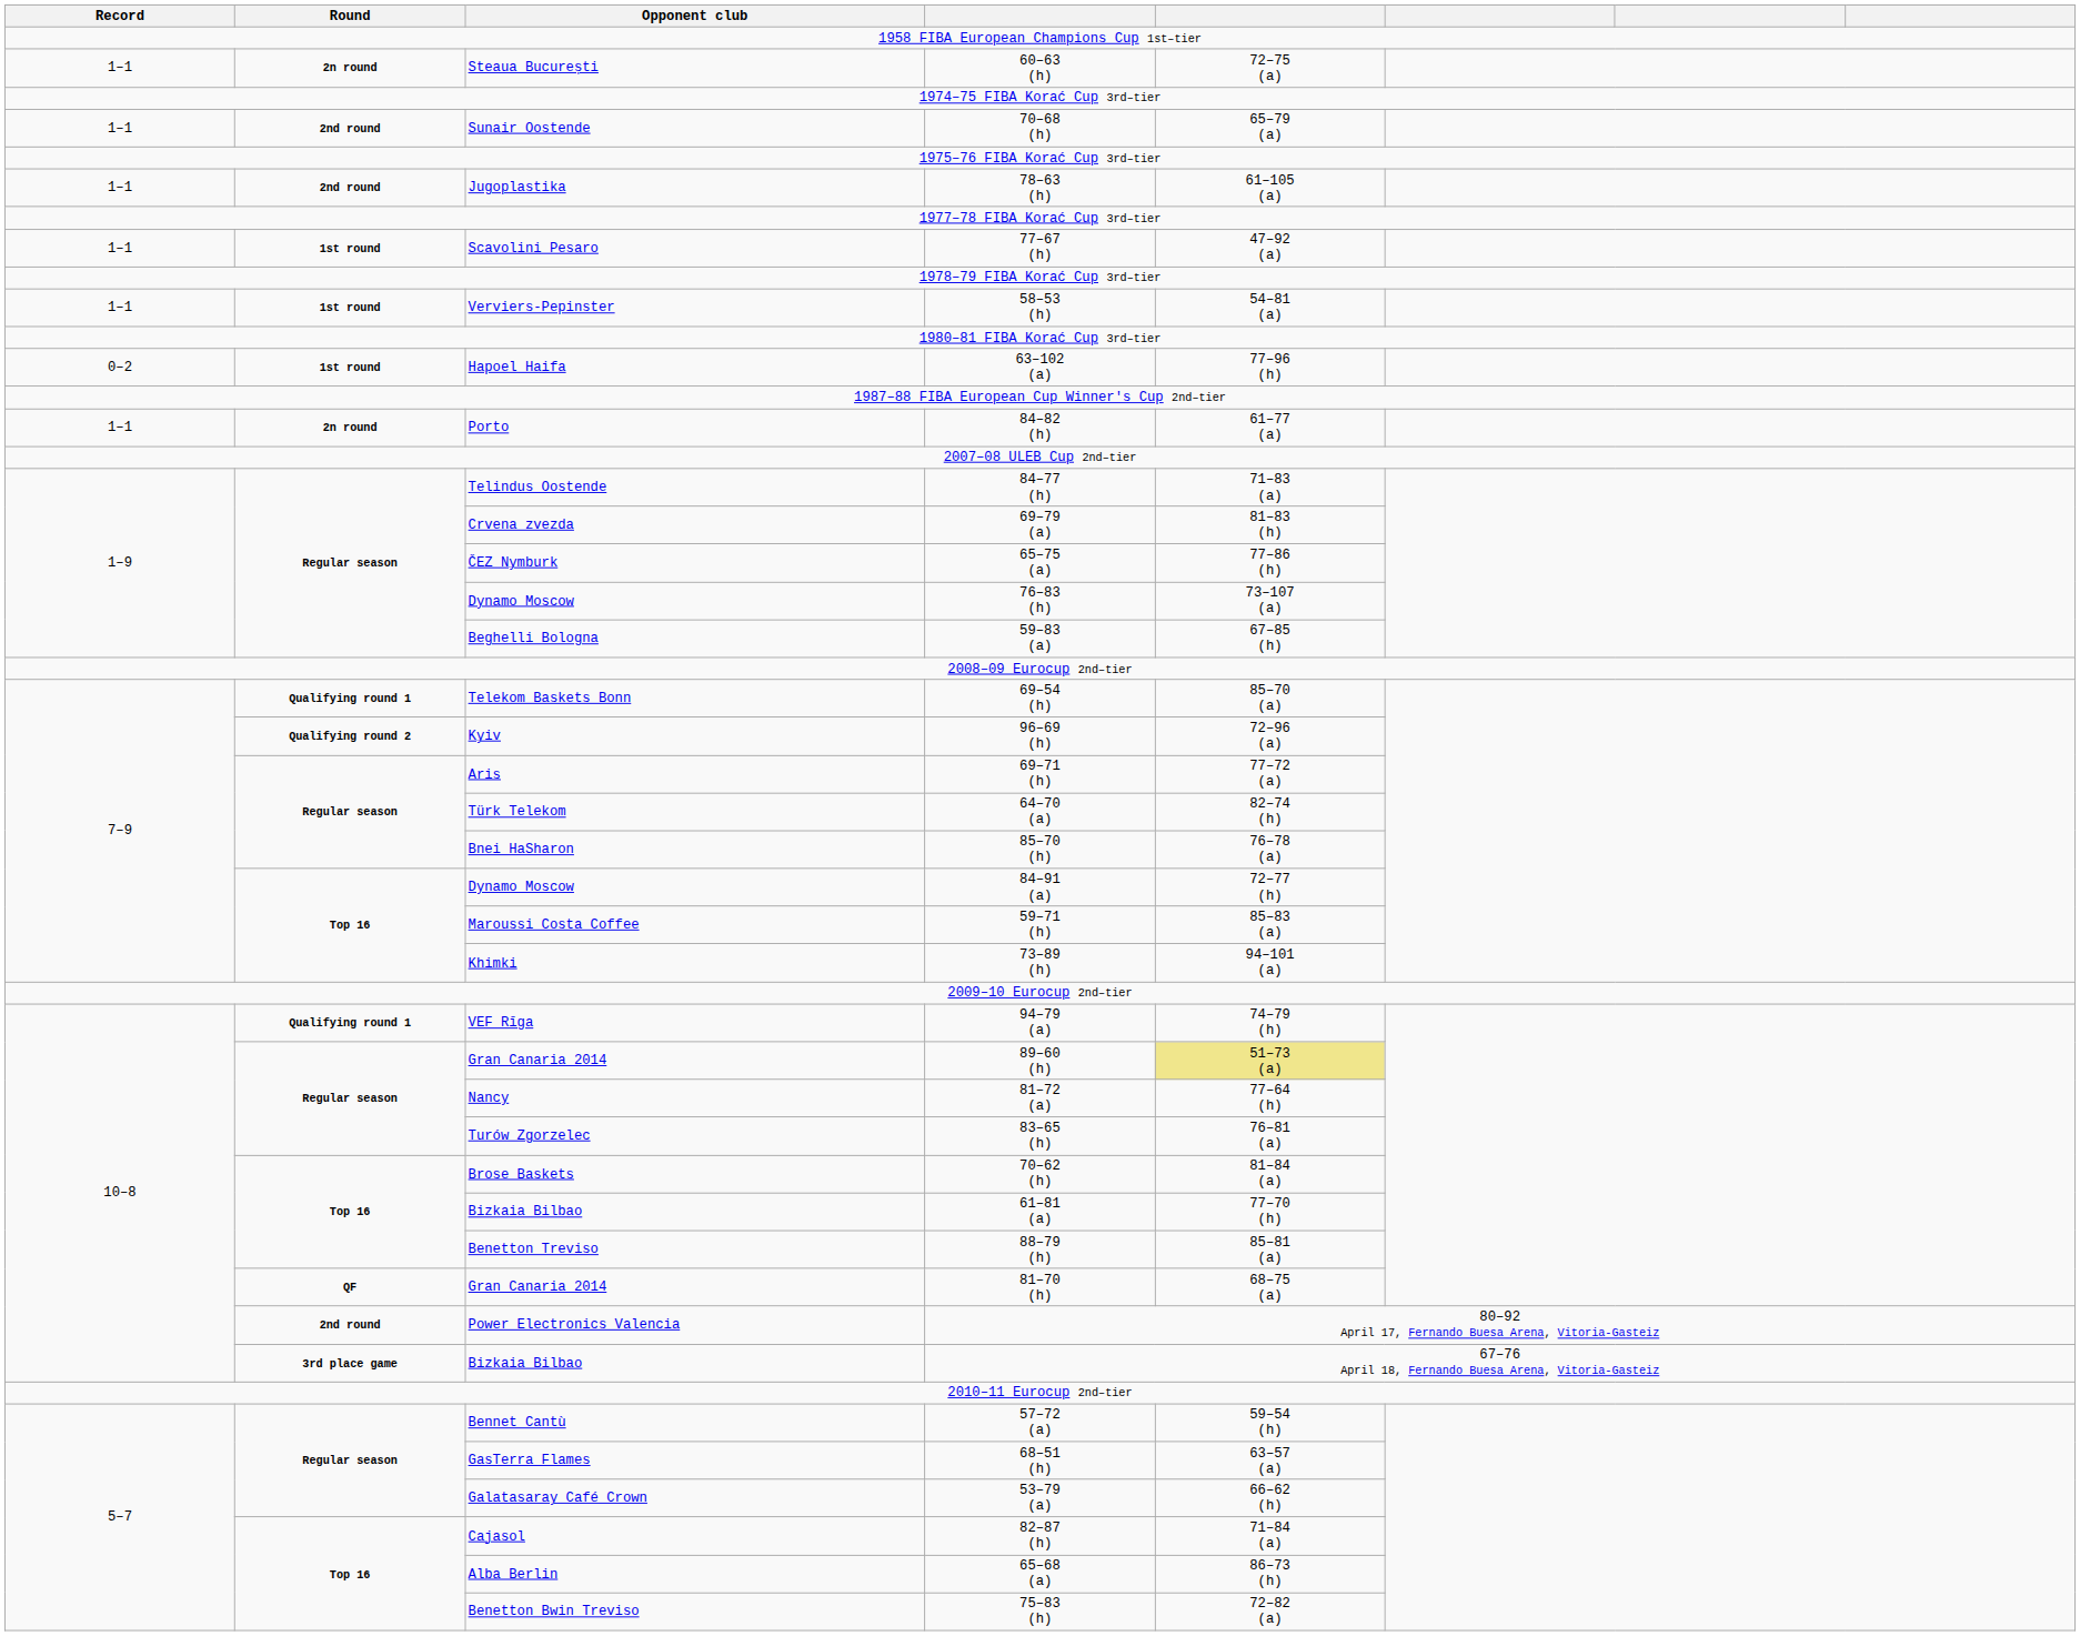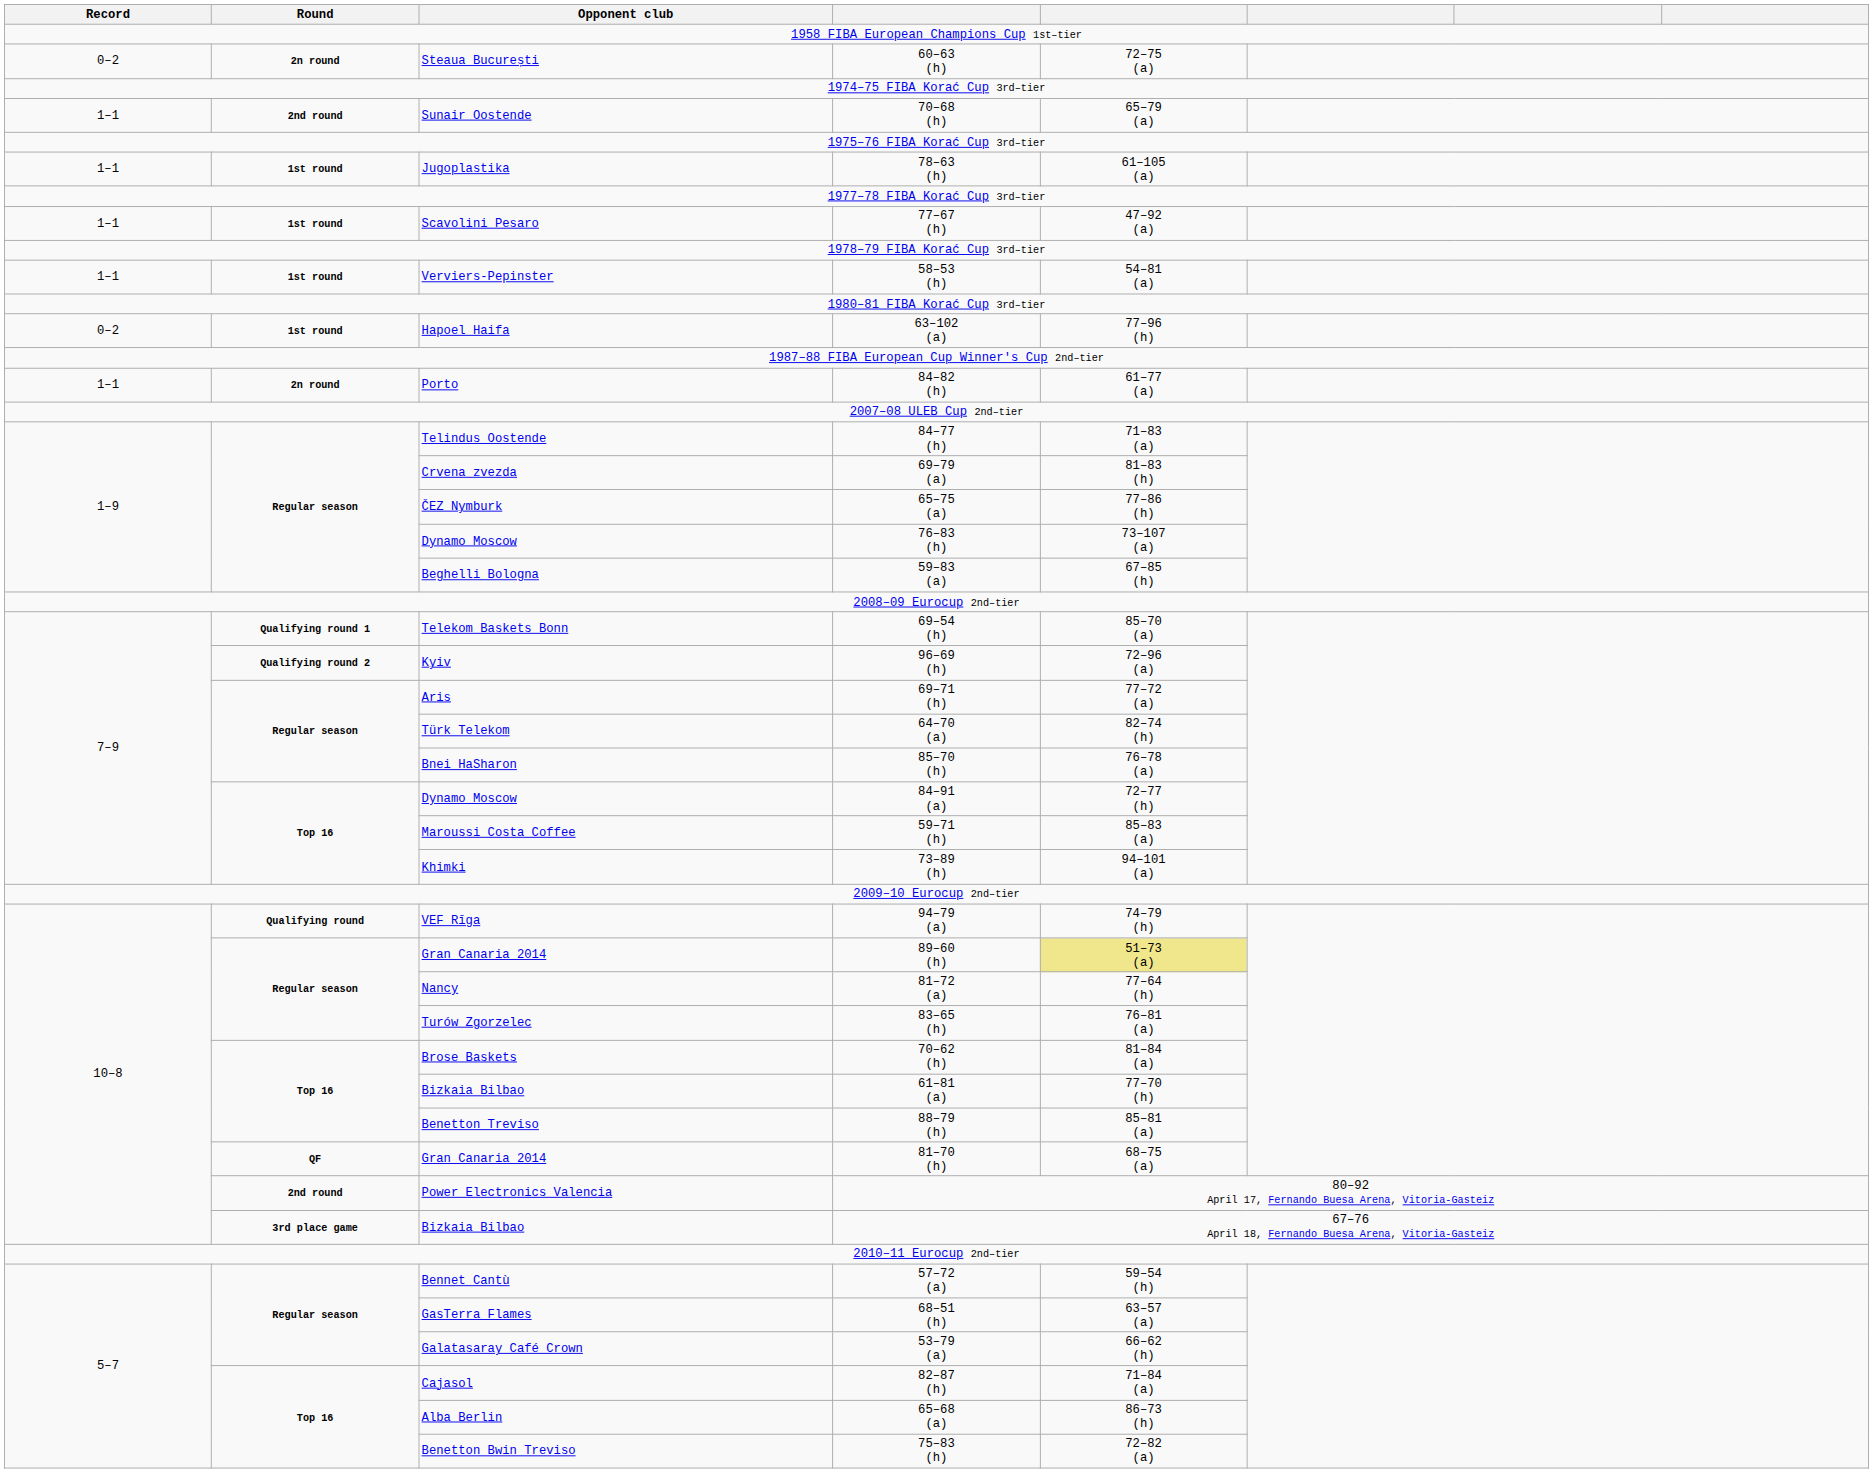 <table class="wikitable" width=100% style="text-align: center;">
 <tr>
 <th width=10%>Record</th>
 <th width=10%>Round</th>
 <th width=20%>Opponent club</th>
 <th width=10%></th>
 <th width=10%></th>
 <th width=10%></th>
 <th width=10%></th>
 <th width=10%></th>
 </tr>
 <tr>
 <td colspan=8><a href='#'>1958 FIBA European Champions Cup</a> <small>1st–tier</small></td>
 </tr>
 <tr>
-<td>1–1</td>
+<td>0–2</td>
 <td><small><strong>2n round</strong></small></td>
 <td align=left> <a href='#'>Steaua București</a></td>
 <td>60–63 <br>(h)</td>
 <td>72–75 <br>(a)</td>
 </tr>
 <tr>
 <td colspan=8><a href='#'>1974–75 FIBA Korać Cup</a> <small>3rd–tier</small></td>
 </tr>
 <tr>
 <td>1–1</td>
 <td><small><strong>2nd round</strong></small></td>
 <td align=left> <a href='#'>Sunair Oostende</a></td>
 <td>70–68 <br>(h)</td>
 <td>65–79 <br>(a)</td>
 </tr>
 <tr>
 <td colspan=8><a href='#'>1975–76 FIBA Korać Cup</a> <small>3rd–tier</small></td>
 </tr>
 <tr>
 <td>1–1</td>
-<td><small><strong>2nd round</strong></small></td>
+<td><small><strong>1st round</strong></small></td>
 <td align=left> <a href='#'>Jugoplastika</a></td>
 <td>78–63 <br>(h)</td>
 <td>61–105 <br>(a)</td>
 </tr>
 <tr>
 <td colspan=8><a href='#'>1977–78 FIBA Korać Cup</a> <small>3rd–tier</small></td>
 </tr>
 <tr>
 <td>1–1</td>
 <td><small><strong>1st round</strong></small></td>
 <td align=left> <a href='#'>Scavolini Pesaro</a></td>
 <td>77–67 <br>(h)</td>
 <td>47–92 <br>(a)</td>
 </tr>
 <tr>
 <td colspan=8><a href='#'>1978–79 FIBA Korać Cup</a> <small>3rd–tier</small></td>
 </tr>
 <tr>
 <td>1–1</td>
 <td><small><strong>1st round</strong></small></td>
 <td align=left> <a href='#'>Verviers-Pepinster</a></td>
 <td>58–53 <br>(h)</td>
 <td>54–81 <br>(a)</td>
 </tr>
 <tr>
 <td colspan=8><a href='#'>1980–81 FIBA Korać Cup</a> <small>3rd–tier</small></td>
 </tr>
 <tr>
 <td>0–2</td>
 <td><small><strong>1st round</strong></small></td>
 <td align=left> <a href='#'>Hapoel Haifa</a></td>
 <td>63–102 <br>(a)</td>
 <td>77–96 <br>(h)</td>
 </tr>
 <tr>
 <td colspan=8><a href='#'>1987–88 FIBA European Cup Winner's Cup</a> <small>2nd–tier</small></td>
 </tr>
 <tr>
 <td>1–1</td>
 <td><small><strong>2n round</strong></small></td>
 <td align=left> <a href='#'>Porto</a></td>
 <td>84–82 <br>(h)</td>
 <td>61–77 <br>(a)</td>
 </tr>
 <tr>
 <td colspan=8><a href='#'>2007–08 ULEB Cup</a> <small>2nd–tier</small></td>
 </tr>
 <tr>
 <td rowspan=5>1–9</td>
 <td rowspan=5><small><strong>Regular season</strong></small></td>
 <td align=left> <a href='#'>Telindus Oostende</a></td>
 <td>84–77 <br>(h)</td>
 <td>71–83 <br>(a)</td>
 </tr>
 <tr>
 <td align=left> <a href='#'>Crvena zvezda</a></td>
 <td>69–79 <br>(a)</td>
 <td>81–83 <br>(h)</td>
 </tr>
 <tr>
 <td align=left> <a href='#'>ČEZ Nymburk</a></td>
 <td>65–75 <br>(a)</td>
 <td>77–86 <br>(h)</td>
 </tr>
 <tr>
 <td align=left> <a href='#'>Dynamo Moscow</a></td>
 <td>76–83 <br>(h)</td>
 <td>73–107 <br>(a)</td>
 </tr>
 <tr>
 <td align=left> <a href='#'>Beghelli Bologna</a></td>
 <td>59–83 <br>(a)</td>
 <td>67–85 <br>(h)</td>
 </tr>
 <tr>
 <td colspan=8><a href='#'>2008–09 Eurocup</a> <small>2nd–tier</small></td>
 </tr>
 <tr>
 <td rowspan=8>7–9</td>
 <td><small><strong>Qualifying round 1</strong></small></td>
 <td align=left> <a href='#'>Telekom Baskets Bonn</a></td>
 <td>69–54 <br>(h)</td>
 <td>85–70 <br>(a)</td>
 </tr>
 <tr>
 <td><small><strong>Qualifying round 2</strong></small></td>
 <td align=left> <a href='#'>Kyiv</a></td>
 <td>96–69 <br>(h)</td>
 <td>72–96 <br>(a)</td>
 </tr>
 <tr>
 <td rowspan=3><small><strong>Regular season</strong></small></td>
 <td align=left> <a href='#'>Aris</a></td>
 <td>69–71 <br>(h)</td>
 <td>77–72 <br>(a)</td>
 </tr>
 <tr>
 <td align=left> <a href='#'>Türk Telekom</a></td>
 <td>64–70 <br>(a)</td>
 <td>82–74 <br>(h)</td>
 </tr>
 <tr>
 <td align=left> <a href='#'>Bnei HaSharon</a></td>
 <td>85–70 <br>(h)</td>
 <td>76–78 <br>(a)</td>
 </tr>
 <tr>
 <td rowspan=3><small><strong>Top 16</strong></small></td>
 <td align=left> <a href='#'>Dynamo Moscow</a></td>
 <td>84–91 <br>(a)</td>
 <td>72–77 <br>(h)</td>
 </tr>
 <tr>
 <td align=left> <a href='#'>Maroussi Costa Coffee</a></td>
 <td>59–71 <br>(h)</td>
 <td>85–83 <br>(a)</td>
 </tr>
 <tr>
 <td align=left> <a href='#'>Khimki</a></td>
 <td>73–89 <br>(h)</td>
 <td>94–101 <br>(a)</td>
 </tr>
 <tr>
 <td colspan=8><a href='#'>2009–10 Eurocup</a> <small>2nd–tier</small></td>
 </tr>
 <tr>
 <td rowspan=10>10–8</td>
-<td><small><strong>Qualifying round 1</strong></small></td>
+<td><small><strong>Qualifying round</strong></small></td>
 <td align=left> <a href='#'>VEF Rīga</a></td>
 <td>94–79 <br>(a)</td>
 <td>74–79 <br>(h)</td>
 </tr>
 <tr>
 <td rowspan=3><small><strong>Regular season</strong></small></td>
 <td align=left> <a href='#'>Gran Canaria 2014</a></td>
 <td>89–60 <br>(h)</td>
 <td style="background: khaki;">51–73 <br>(a)</td>
 </tr>
 <tr>
 <td align=left> <a href='#'>Nancy</a></td>
 <td>81–72 <br>(a)</td>
 <td>77–64 <br>(h)</td>
 </tr>
 <tr>
 <td align=left> <a href='#'>Turów Zgorzelec</a></td>
 <td>83–65 <br>(h)</td>
 <td>76–81 <br>(a)</td>
 </tr>
 <tr>
 <td rowspan=3><small><strong>Top 16</strong></small></td>
 <td align=left> <a href='#'>Brose Baskets</a></td>
 <td>70–62 <br>(h)</td>
 <td>81–84 <br>(a)</td>
 </tr>
 <tr>
 <td align=left> <a href='#'>Bizkaia Bilbao</a></td>
 <td>61–81 <br>(a)</td>
 <td>77–70 <br>(h)</td>
 </tr>
 <tr>
 <td align=left> <a href='#'>Benetton Treviso</a></td>
 <td>88–79 <br>(h)</td>
 <td>85–81 <br>(a)</td>
 </tr>
 <tr>
 <td><small><strong>QF</strong></small></td>
 <td align=left> <a href='#'>Gran Canaria 2014</a></td>
 <td>81–70 <br>(h)</td>
 <td>68–75 <br>(a)</td>
 </tr>
 <tr>
 <td><small><strong>2nd round</strong></small></td>
 <td align=left> <a href='#'>Power Electronics Valencia</a></td>
 <td colspan=5 style="text-align:center;">80–92<br><small>April 17, <a href='#'>Fernando Buesa Arena</a>, <a href='#'>Vitoria-Gasteiz</a></small></td>
 </tr>
 <tr>
 <td><small><strong>3rd place game</strong></small></td>
 <td align=left> <a href='#'>Bizkaia Bilbao</a></td>
 <td colspan=5 style="text-align:center;">67–76<br><small>April 18, <a href='#'>Fernando Buesa Arena</a>, <a href='#'>Vitoria-Gasteiz</a></small></td>
 </tr>
 <tr>
 <td colspan=8><a href='#'>2010–11 Eurocup</a> <small>2nd–tier</small></td>
 </tr>
 <tr>
 <td rowspan=6>5–7</td>
 <td rowspan=3><small><strong>Regular season</strong></small></td>
 <td align=left> <a href='#'>Bennet Cantù</a></td>
 <td>57–72 <br>(a)</td>
 <td>59–54 <br>(h)</td>
 </tr>
 <tr>
 <td align=left> <a href='#'>GasTerra Flames</a></td>
 <td>68–51 <br>(h)</td>
 <td>63–57 <br>(a)</td>
 </tr>
 <tr>
 <td align=left> <a href='#'>Galatasaray Café Crown</a></td>
 <td>53–79 <br>(a)</td>
 <td>66–62 <br>(h)</td>
 </tr>
 <tr>
 <td rowspan=3><small><strong>Top 16</strong></small></td>
 <td align=left> <a href='#'>Cajasol</a></td>
 <td>82–87 <br>(h)</td>
 <td>71–84 <br>(a)</td>
 </tr>
 <tr>
 <td align=left> <a href='#'>Alba Berlin</a></td>
 <td>65–68 <br>(a)</td>
 <td>86–73 <br>(h)</td>
 </tr>
 <tr>
 <td align=left> <a href='#'>Benetton Bwin Treviso</a></td>
 <td>75–83 <br>(h)</td>
 <td>72–82 <br>(a)</td>
 </tr>
 </table>
